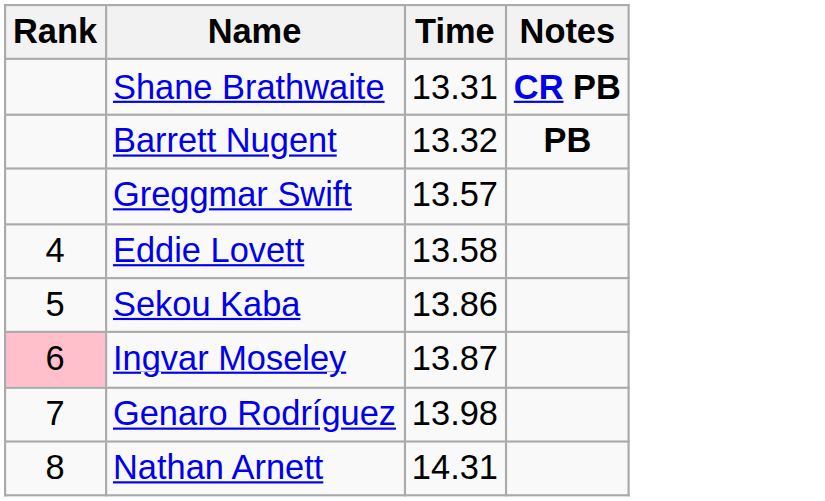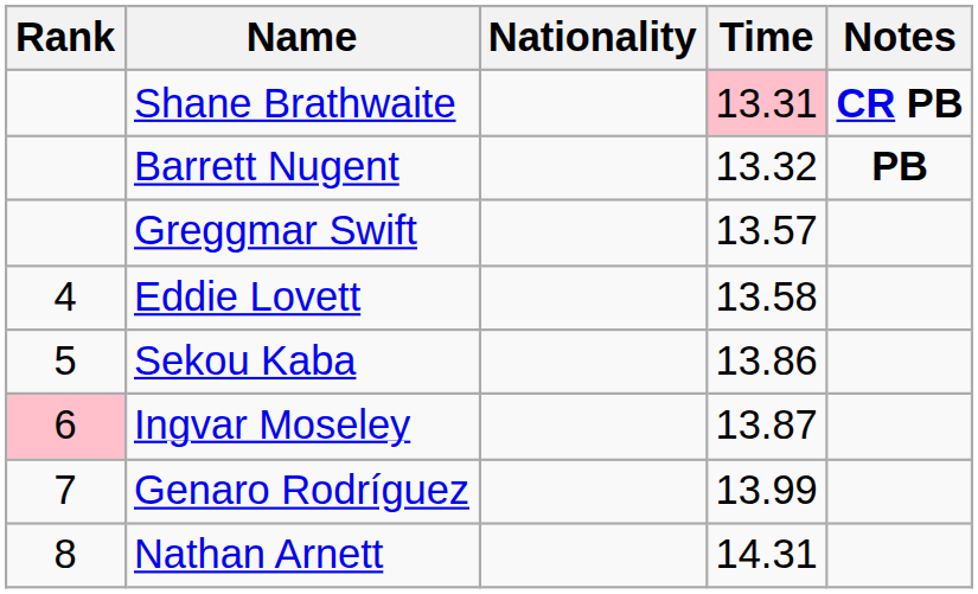 <table class="wikitable sortable" style="text-align:center">
 <tr>
 <th>Rank</th>
 <th>Name</th>
+<th>Nationality</th>
 <th>Time</th>
 <th>Notes</th>
 </tr>
 <tr>
 <td></td>
 <td align=left><a href='#'>Shane Brathwaite</a></td>
-<td>13.31</td>
+<td align=left></td>
+<td style="background: pink;">13.31</td>
 <td><a href='#'><strong>CR</strong></a> <strong>PB</strong></td>
 </tr>
 <tr>
 <td></td>
 <td align=left><a href='#'>Barrett Nugent</a></td>
+<td align=left></td>
 <td>13.32</td>
 <td><strong>PB</strong></td>
 </tr>
 <tr>
 <td></td>
 <td align=left><a href='#'>Greggmar Swift</a></td>
+<td align=left></td>
 <td>13.57</td>
 <td></td>
 </tr>
 <tr>
 <td>4</td>
 <td align=left><a href='#'>Eddie Lovett</a></td>
+<td align=left></td>
 <td>13.58</td>
 <td></td>
 </tr>
 <tr>
 <td>5</td>
 <td align=left><a href='#'>Sekou Kaba</a></td>
+<td align=left></td>
 <td>13.86</td>
 <td></td>
 </tr>
 <tr>
 <td style="background: pink;">6</td>
 <td align=left><a href='#'>Ingvar Moseley</a></td>
+<td align=left></td>
 <td>13.87</td>
 <td></td>
 </tr>
 <tr>
 <td>7</td>
 <td align=left><a href='#'>Genaro Rodríguez</a></td>
-<td>13.98</td>
+<td align=left></td>
+<td>13.99</td>
 <td></td>
 </tr>
 <tr>
 <td>8</td>
 <td align=left><a href='#'>Nathan Arnett</a></td>
+<td align=left></td>
 <td>14.31</td>
 <td></td>
 </tr>
 </table>
